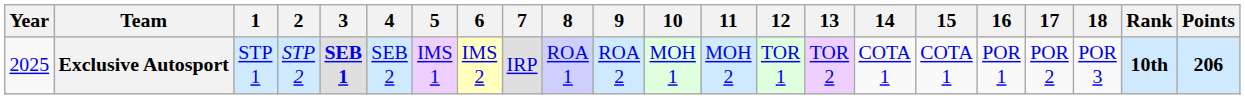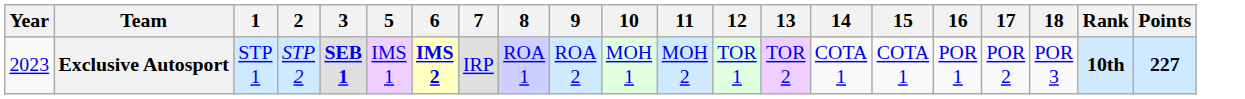 <table class="wikitable" style="text-align:center; font-size:85%">
 <tr>
 <th>Year</th>
 <th>Team</th>
 <th>1</th>
 <th>2</th>
 <th>3</th>
-<th>4</th>
 <th>5</th>
 <th>6</th>
 <th>7</th>
 <th>8</th>
 <th>9</th>
 <th>10</th>
 <th>11</th>
 <th>12</th>
 <th>13</th>
 <th>14</th>
 <th>15</th>
 <th>16</th>
 <th>17</th>
 <th>18</th>
 <th>Rank</th>
 <th>Points</th>
 </tr>
 <tr>
-<td><a href='#'>2025</a></td>
+<td><a href='#'>2023</a></td>
 <th nowrap>Exclusive Autosport</th>
 <td style="background:#CFEAFF;"><a href='#'>STP<br>1</a><br></td>
 <td style="background:#CFEAFF;"><em><a href='#'>STP<br>2</a></em><br></td>
 <td style="background:#DFDFDF;"><strong><a href='#'>SEB<br>1</a><br></strong></td>
-<td style="background:#CFEAFF;"><a href='#'>SEB<br>2</a><br></td>
 <td style="background:#EFCFFF;"><a href='#'>IMS<br>1</a><br></td>
-<td style="background:#FFFFBF;"><a href='#'>IMS<br>2</a><br></td>
+<td style="background:#FFFFBF;"><strong><a href='#'>IMS<br>2</a><br></strong></td>
 <td style="background:#DFDFDF;"><a href='#'>IRP</a><br></td>
 <td style="background:#CFCFFF;"><a href='#'>ROA<br>1</a><br></td>
 <td style="background:#CFEAFF;"><a href='#'>ROA<br>2</a><br></td>
 <td style="background:#DFFFDF;"><a href='#'>MOH<br>1</a><br></td>
 <td style="background:#CFEAFF;"><a href='#'>MOH<br>2</a><br></td>
 <td style="background:#DFFFDF;"><a href='#'>TOR<br>1</a><br></td>
 <td style="background:#EFCFFF;"><a href='#'>TOR<br>2</a><br></td>
 <td style="background:#;"><a href='#'>COTA<br>1</a><br></td>
 <td style="background:#;"><a href='#'>COTA<br>1</a><br></td>
 <td style="background:#;"><a href='#'>POR<br>1</a><br></td>
 <td style="background:#;"><a href='#'>POR<br>2</a><br></td>
 <td style="background:#;"><a href='#'>POR<br>3</a><br></td>
 <th style="background:#CFEAFF;">10th</th>
-<th style="background:#CFEAFF;">206</th>
+<th style="background:#CFEAFF;">227</th>
 </tr>
 </table>
